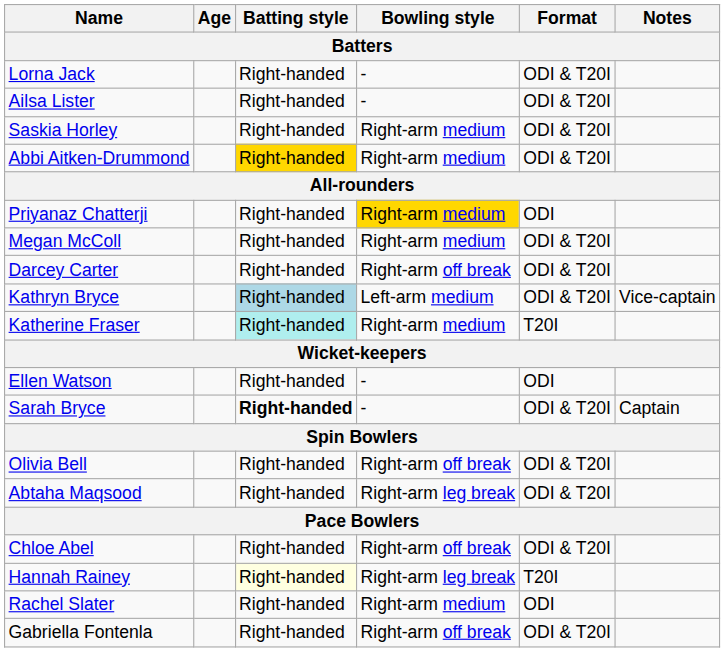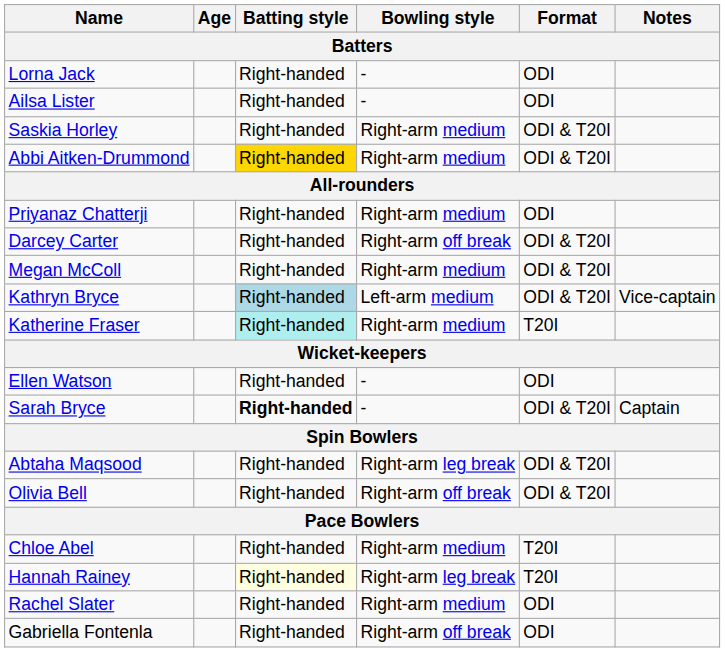 <table class="wikitable">
 <tr>
 <th>Name</th>
 <th>Age</th>
 <th>Batting style</th>
 <th>Bowling style</th>
 <th>Format</th>
 <th>Notes</th>
 </tr>
 <tr>
 <th colspan="6">Batters</th>
 </tr>
 <tr>
 <td><a href='#'>Lorna Jack</a></td>
 <td></td>
 <td>Right-handed</td>
 <td>-</td>
-<td>ODI & T20I</td>
+<td>ODI</td>
 <td></td>
 </tr>
 <tr>
 <td><a href='#'>Ailsa Lister</a></td>
 <td></td>
 <td>Right-handed</td>
 <td>-</td>
-<td>ODI & T20I</td>
+<td>ODI</td>
 <td></td>
 </tr>
 <tr>
 <td><a href='#'>Saskia Horley</a></td>
 <td></td>
 <td>Right-handed</td>
 <td>Right-arm <a href='#'>medium</a></td>
 <td>ODI & T20I</td>
 <td></td>
 </tr>
 <tr>
 <td><a href='#'>Abbi Aitken-Drummond</a></td>
 <td></td>
 <td style="background: gold;">Right-handed</td>
 <td>Right-arm <a href='#'>medium</a></td>
 <td>ODI & T20I</td>
 <td></td>
 </tr>
 <tr>
 <th colspan="6">All-rounders</th>
 </tr>
 <tr>
 <td><a href='#'>Priyanaz Chatterji</a></td>
 <td></td>
 <td>Right-handed</td>
-<td style="background: gold;">Right-arm <a href='#'>medium</a></td>
+<td>Right-arm <a href='#'>medium</a></td>
 <td>ODI</td>
+<td></td>
+</tr>
+<tr>
+<td><a href='#'>Darcey Carter</a></td>
+<td></td>
+<td>Right-handed</td>
+<td>Right-arm <a href='#'>off break</a></td>
+<td>ODI & T20I</td>
 <td></td>
 </tr>
 <tr>
 <td><a href='#'>Megan McColl</a></td>
 <td></td>
 <td>Right-handed</td>
 <td>Right-arm <a href='#'>medium</a></td>
-<td>ODI & T20I</td>
-<td></td>
-</tr>
-<tr>
-<td><a href='#'>Darcey Carter</a></td>
-<td></td>
-<td>Right-handed</td>
-<td>Right-arm <a href='#'>off break</a></td>
 <td>ODI & T20I</td>
 <td></td>
 </tr>
 <tr>
 <td><a href='#'>Kathryn Bryce</a></td>
 <td></td>
 <td style="background: lightblue;">Right-handed</td>
 <td>Left-arm <a href='#'>medium</a></td>
 <td>ODI & T20I</td>
 <td>Vice-captain</td>
 </tr>
 <tr>
 <td><a href='#'>Katherine Fraser</a></td>
 <td></td>
 <td style="background: paleturquoise;">Right-handed</td>
 <td>Right-arm <a href='#'>medium</a></td>
 <td>T20I</td>
 <td></td>
 </tr>
 <tr>
 <th colspan="6">Wicket-keepers</th>
 </tr>
 <tr>
 <td><a href='#'>Ellen Watson</a></td>
 <td></td>
 <td>Right-handed</td>
 <td>-</td>
 <td>ODI</td>
 <td></td>
 </tr>
 <tr>
 <td><a href='#'>Sarah Bryce</a></td>
 <td></td>
 <td><strong>Right-handed</strong></td>
 <td>-</td>
 <td>ODI & T20I</td>
 <td>Captain</td>
 </tr>
 <tr>
 <th colspan="6">Spin Bowlers</th>
 </tr>
 <tr>
+<td><a href='#'>Abtaha Maqsood</a></td>
+<td></td>
+<td>Right-handed</td>
+<td>Right-arm <a href='#'>leg break</a></td>
+<td>ODI & T20I</td>
+<td></td>
+</tr>
+<tr>
 <td><a href='#'>Olivia Bell</a></td>
 <td></td>
 <td>Right-handed</td>
 <td>Right-arm <a href='#'>off break</a></td>
-<td>ODI & T20I</td>
-<td></td>
-</tr>
-<tr>
-<td><a href='#'>Abtaha Maqsood</a></td>
-<td></td>
-<td>Right-handed</td>
-<td>Right-arm <a href='#'>leg break</a></td>
 <td>ODI & T20I</td>
 <td></td>
 </tr>
 <tr>
 <th colspan="6">Pace Bowlers</th>
 </tr>
 <tr>
 <td><a href='#'>Chloe Abel</a></td>
 <td></td>
 <td>Right-handed</td>
-<td>Right-arm <a href='#'>off break</a></td>
-<td>ODI & T20I</td>
+<td>Right-arm <a href='#'>medium</a></td>
+<td>T20I</td>
 <td></td>
 </tr>
 <tr>
 <td><a href='#'>Hannah Rainey</a></td>
 <td></td>
 <td style="background: lightyellow;">Right-handed</td>
 <td>Right-arm <a href='#'>leg break</a></td>
 <td>T20I</td>
 <td></td>
 </tr>
 <tr>
 <td><a href='#'>Rachel Slater</a></td>
 <td></td>
 <td>Right-handed</td>
 <td>Right-arm <a href='#'>medium</a></td>
 <td>ODI</td>
 <td></td>
 </tr>
 <tr>
 <td>Gabriella Fontenla</td>
 <td></td>
 <td>Right-handed</td>
 <td>Right-arm <a href='#'>off break</a></td>
-<td>ODI & T20I</td>
+<td>ODI</td>
 <td></td>
 </tr>
 </table>
